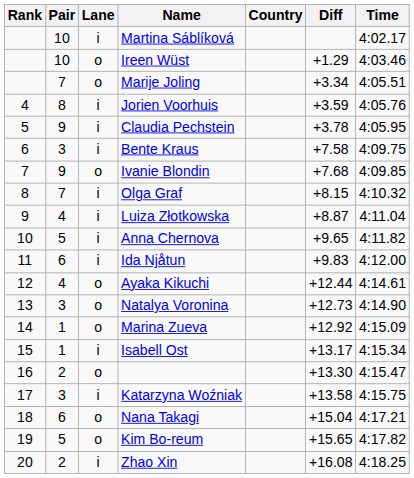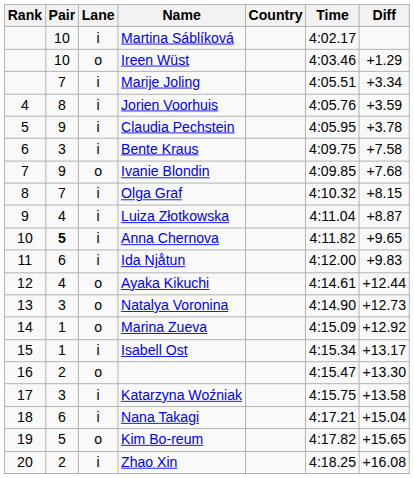 <table class="wikitable sortable" style="text-align:center">
 <tr>
 <th>Rank</th>
 <th>Pair</th>
 <th>Lane</th>
 <th>Name</th>
 <th>Country</th>
+<th>Time</th>
 <th>Diff</th>
-<th>Time</th>
 </tr>
 <tr>
 <td></td>
 <td>10</td>
 <td>i</td>
 <td align=left><a href='#'>Martina Sáblíková</a></td>
 <td align=left></td>
+<td>4:02.17</td>
 <td></td>
-<td>4:02.17</td>
 </tr>
 <tr>
 <td></td>
 <td>10</td>
 <td>o</td>
 <td align=left><a href='#'>Ireen Wüst</a></td>
 <td align=left></td>
+<td>4:03.46</td>
 <td>+1.29</td>
-<td>4:03.46</td>
 </tr>
 <tr>
 <td></td>
 <td>7</td>
-<td>o</td>
+<td>i</td>
 <td align=left><a href='#'>Marije Joling</a></td>
 <td align=left></td>
+<td>4:05.51</td>
 <td>+3.34</td>
-<td>4:05.51</td>
 </tr>
 <tr>
 <td>4</td>
 <td>8</td>
 <td>i</td>
 <td align=left><a href='#'>Jorien Voorhuis</a></td>
 <td align=left></td>
+<td>4:05.76</td>
 <td>+3.59</td>
-<td>4:05.76</td>
 </tr>
 <tr>
 <td>5</td>
 <td>9</td>
 <td>i</td>
 <td align=left><a href='#'>Claudia Pechstein</a></td>
 <td align=left></td>
+<td>4:05.95</td>
 <td>+3.78</td>
-<td>4:05.95</td>
 </tr>
 <tr>
 <td>6</td>
 <td>3</td>
 <td>i</td>
 <td align=left><a href='#'>Bente Kraus</a></td>
 <td align=left></td>
+<td>4:09.75</td>
 <td>+7.58</td>
-<td>4:09.75</td>
 </tr>
 <tr>
 <td>7</td>
 <td>9</td>
 <td>o</td>
 <td align=left><a href='#'>Ivanie Blondin</a></td>
 <td align=left></td>
+<td>4:09.85</td>
 <td>+7.68</td>
-<td>4:09.85</td>
 </tr>
 <tr>
 <td>8</td>
 <td>7</td>
 <td>i</td>
 <td align=left><a href='#'>Olga Graf</a></td>
 <td align=left></td>
+<td>4:10.32</td>
 <td>+8.15</td>
-<td>4:10.32</td>
 </tr>
 <tr>
 <td>9</td>
 <td>4</td>
 <td>i</td>
 <td align=left><a href='#'>Luiza Złotkowska</a></td>
 <td align=left></td>
+<td>4:11.04</td>
 <td>+8.87</td>
-<td>4:11.04</td>
 </tr>
 <tr>
 <td>10</td>
-<td>5</td>
+<td><strong>5</strong></td>
 <td>i</td>
 <td align=left><a href='#'>Anna Chernova</a></td>
 <td align=left></td>
+<td>4:11.82</td>
 <td>+9.65</td>
-<td>4:11.82</td>
 </tr>
 <tr>
 <td>11</td>
 <td>6</td>
 <td>i</td>
 <td align=left><a href='#'>Ida Njåtun</a></td>
 <td align=left></td>
+<td>4:12.00</td>
 <td>+9.83</td>
-<td>4:12.00</td>
 </tr>
 <tr>
 <td>12</td>
 <td>4</td>
 <td>o</td>
 <td align=left><a href='#'>Ayaka Kikuchi</a></td>
 <td align=left></td>
+<td>4:14.61</td>
 <td>+12.44</td>
-<td>4:14.61</td>
 </tr>
 <tr>
 <td>13</td>
 <td>3</td>
 <td>o</td>
 <td align=left><a href='#'>Natalya Voronina</a></td>
 <td align=left></td>
+<td>4:14.90</td>
 <td>+12.73</td>
-<td>4:14.90</td>
 </tr>
 <tr>
 <td>14</td>
 <td>1</td>
 <td>o</td>
 <td align=left><a href='#'>Marina Zueva</a></td>
 <td align=left></td>
+<td>4:15.09</td>
 <td>+12.92</td>
-<td>4:15.09</td>
 </tr>
 <tr>
 <td>15</td>
 <td>1</td>
 <td>i</td>
 <td align=left><a href='#'>Isabell Ost</a></td>
 <td align=left></td>
+<td>4:15.34</td>
 <td>+13.17</td>
-<td>4:15.34</td>
 </tr>
 <tr>
 <td>16</td>
 <td>2</td>
 <td>o</td>
 <td align=left></td>
 <td align=left></td>
+<td>4:15.47</td>
 <td>+13.30</td>
-<td>4:15.47</td>
 </tr>
 <tr>
 <td>17</td>
 <td>3</td>
 <td>i</td>
 <td align=left><a href='#'>Katarzyna Woźniak</a></td>
 <td align=left></td>
+<td>4:15.75</td>
 <td>+13.58</td>
-<td>4:15.75</td>
 </tr>
 <tr>
 <td>18</td>
 <td>6</td>
-<td>o</td>
+<td>i</td>
 <td align=left><a href='#'>Nana Takagi</a></td>
 <td align=left></td>
+<td>4:17.21</td>
 <td>+15.04</td>
-<td>4:17.21</td>
 </tr>
 <tr>
 <td>19</td>
 <td>5</td>
 <td>o</td>
 <td align=left><a href='#'>Kim Bo-reum</a></td>
 <td align=left></td>
+<td>4:17.82</td>
 <td>+15.65</td>
-<td>4:17.82</td>
 </tr>
 <tr>
 <td>20</td>
 <td>2</td>
 <td>i</td>
 <td align=left><a href='#'>Zhao Xin</a></td>
 <td align=left></td>
+<td>4:18.25</td>
 <td>+16.08</td>
-<td>4:18.25</td>
 </tr>
 </table>
